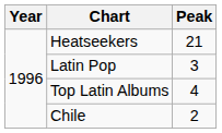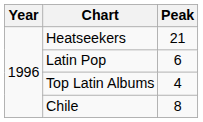 <table class="wikitable">
 <tr>
 <th>Year</th>
 <th>Chart</th>
 <th>Peak</th>
 </tr>
 <tr>
 <td rowspan="4">1996</td>
 <td>Heatseekers</td>
 <td align="center">21</td>
 </tr>
 <tr>
 <td>Latin Pop</td>
-<td align="center">3</td>
+<td align="center">6</td>
 </tr>
 <tr>
 <td>Top Latin Albums</td>
 <td align="center">4</td>
 </tr>
 <tr>
 <td>Chile</td>
-<td align="center">2</td>
+<td align="center">8</td>
 </tr>
 </table>
